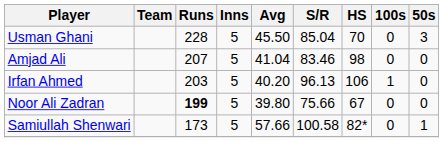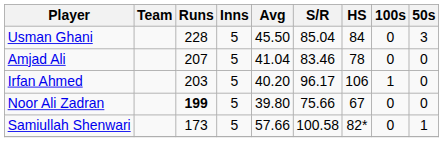 <table class="wikitable" style="text-align:center;">
 <tr>
 <th>Player</th>
 <th>Team</th>
 <th>Runs</th>
 <th>Inns</th>
 <th>Avg</th>
 <th>S/R</th>
 <th>HS</th>
 <th>100s</th>
 <th>50s</th>
 </tr>
 <tr>
 <td style="text-align:left;"><a href='#'>Usman Ghani</a></td>
 <td style="text-align:left;"></td>
 <td>228</td>
 <td>5</td>
 <td>45.50</td>
 <td>85.04</td>
-<td>70</td>
+<td>84</td>
 <td>0</td>
 <td>3</td>
 </tr>
 <tr>
 <td style="text-align:left;"><a href='#'>Amjad Ali</a></td>
 <td style="text-align:left;"></td>
 <td>207</td>
 <td>5</td>
 <td>41.04</td>
 <td>83.46</td>
-<td>98</td>
+<td>78</td>
 <td>0</td>
 <td>0</td>
 </tr>
 <tr>
 <td style="text-align:left;"><a href='#'>Irfan Ahmed</a></td>
 <td style="text-align:left;"></td>
 <td>203</td>
 <td>5</td>
 <td>40.20</td>
-<td>96.13</td>
+<td>96.17</td>
 <td>106</td>
 <td>1</td>
 <td>0</td>
 </tr>
 <tr>
 <td style="text-align:left;"><a href='#'>Noor Ali Zadran</a></td>
 <td style="text-align:left;"></td>
 <td><strong>199</strong></td>
 <td>5</td>
 <td>39.80</td>
 <td>75.66</td>
 <td>67</td>
 <td>0</td>
 <td>0</td>
 </tr>
 <tr>
 <td style="text-align:left;"><a href='#'>Samiullah Shenwari</a></td>
 <td style="text-align:left;"></td>
 <td>173</td>
 <td>5</td>
 <td>57.66</td>
 <td>100.58</td>
 <td>82*</td>
 <td>0</td>
 <td>1</td>
 </tr>
 <tr>
 </tr>
 </table>
